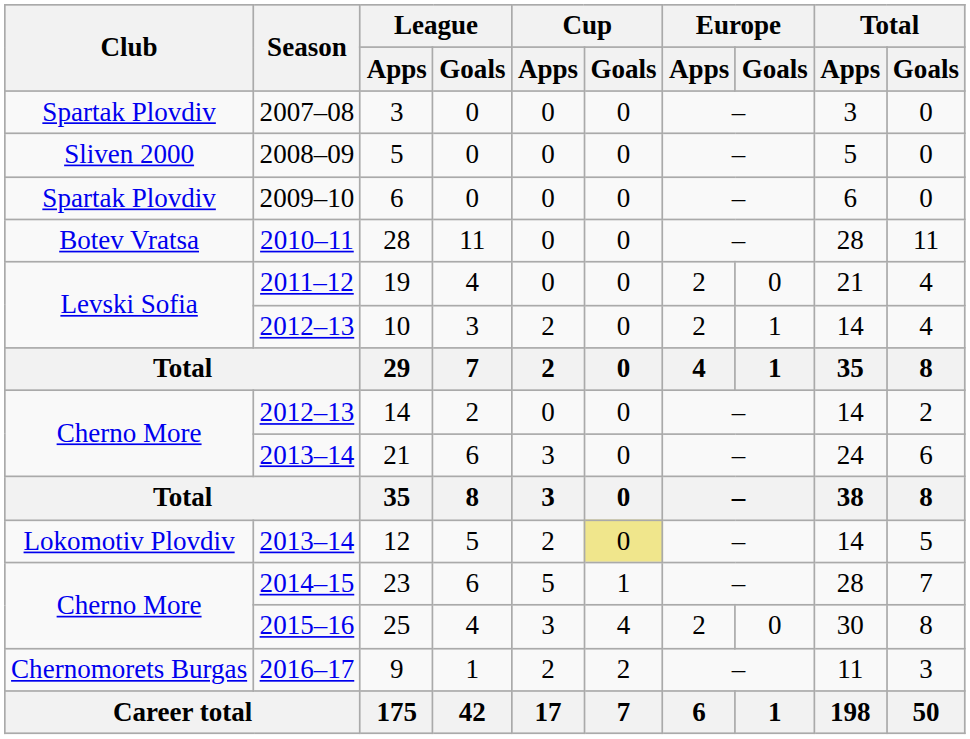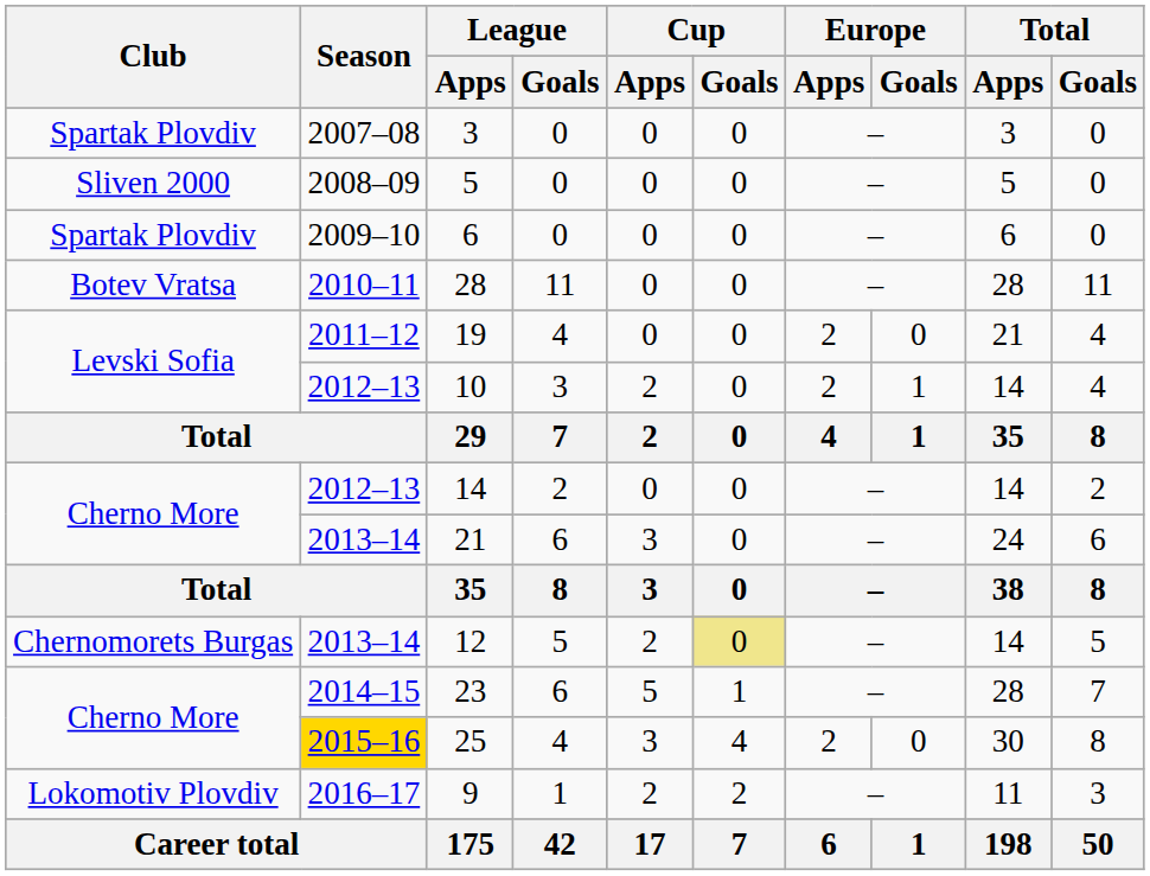 <table class="wikitable" style="text-align: center;">
 <tr>
 <th rowspan="2">Club</th>
 <th rowspan="2">Season</th>
 <th colspan="2">League</th>
 <th colspan="2">Cup</th>
 <th colspan="2">Europe</th>
 <th colspan="2">Total</th>
 </tr>
 <tr>
 <th>Apps</th>
 <th>Goals</th>
 <th>Apps</th>
 <th>Goals</th>
 <th>Apps</th>
 <th>Goals</th>
 <th>Apps</th>
 <th>Goals</th>
 </tr>
 <tr>
 <td><a href='#'>Spartak Plovdiv</a></td>
 <td>2007–08</td>
 <td>3</td>
 <td>0</td>
 <td>0</td>
 <td>0</td>
 <td colspan="2">–</td>
 <td>3</td>
 <td>0</td>
 </tr>
 <tr>
 <td><a href='#'>Sliven 2000</a></td>
 <td>2008–09</td>
 <td>5</td>
 <td>0</td>
 <td>0</td>
 <td>0</td>
 <td colspan="2">–</td>
 <td>5</td>
 <td>0</td>
 </tr>
 <tr>
 <td><a href='#'>Spartak Plovdiv</a></td>
 <td>2009–10</td>
 <td>6</td>
 <td>0</td>
 <td>0</td>
 <td>0</td>
 <td colspan="2">–</td>
 <td>6</td>
 <td>0</td>
 </tr>
 <tr>
 <td><a href='#'>Botev Vratsa</a></td>
 <td><a href='#'>2010–11</a></td>
 <td>28</td>
 <td>11</td>
 <td>0</td>
 <td>0</td>
 <td colspan="2">–</td>
 <td>28</td>
 <td>11</td>
 </tr>
 <tr>
 <td rowspan="2"><a href='#'>Levski Sofia</a></td>
 <td><a href='#'>2011–12</a></td>
 <td>19</td>
 <td>4</td>
 <td>0</td>
 <td>0</td>
 <td>2</td>
 <td>0</td>
 <td>21</td>
 <td>4</td>
 </tr>
 <tr>
 <td><a href='#'>2012–13</a></td>
 <td>10</td>
 <td>3</td>
 <td>2</td>
 <td>0</td>
 <td>2</td>
 <td>1</td>
 <td>14</td>
 <td>4</td>
 </tr>
 <tr>
 <th colspan="2">Total</th>
 <th>29</th>
 <th>7</th>
 <th>2</th>
 <th>0</th>
 <th>4</th>
 <th>1</th>
 <th>35</th>
 <th>8</th>
 </tr>
 <tr>
 <td rowspan="2"><a href='#'>Cherno More</a></td>
 <td><a href='#'>2012–13</a></td>
 <td>14</td>
 <td>2</td>
 <td>0</td>
 <td>0</td>
 <td colspan="2">–</td>
 <td>14</td>
 <td>2</td>
 </tr>
 <tr>
 <td><a href='#'>2013–14</a></td>
 <td>21</td>
 <td>6</td>
 <td>3</td>
 <td>0</td>
 <td colspan="2">–</td>
 <td>24</td>
 <td>6</td>
 </tr>
 <tr>
 <th colspan="2">Total</th>
 <th>35</th>
 <th>8</th>
 <th>3</th>
 <th>0</th>
 <th colspan="2">–</th>
 <th>38</th>
 <th>8</th>
 </tr>
 <tr>
-<td><a href='#'>Lokomotiv Plovdiv</a></td>
+<td><a href='#'>Chernomorets Burgas</a></td>
 <td><a href='#'>2013–14</a></td>
 <td>12</td>
 <td>5</td>
 <td>2</td>
 <td style="background: khaki;">0</td>
 <td colspan="2">–</td>
 <td>14</td>
 <td>5</td>
 </tr>
 <tr>
 <td rowspan="2"><a href='#'>Cherno More</a></td>
 <td><a href='#'>2014–15</a></td>
 <td>23</td>
 <td>6</td>
 <td>5</td>
 <td>1</td>
 <td colspan="2">–</td>
 <td>28</td>
 <td>7</td>
 </tr>
 <tr>
-<td><a href='#'>2015–16</a></td>
+<td style="background: gold;"><a href='#'>2015–16</a></td>
 <td>25</td>
 <td>4</td>
 <td>3</td>
 <td>4</td>
 <td>2</td>
 <td>0</td>
 <td>30</td>
 <td>8</td>
 </tr>
 <tr>
-<td><a href='#'>Chernomorets Burgas</a></td>
+<td><a href='#'>Lokomotiv Plovdiv</a></td>
 <td><a href='#'>2016–17</a></td>
 <td>9</td>
 <td>1</td>
 <td>2</td>
 <td>2</td>
 <td colspan="2">–</td>
 <td>11</td>
 <td>3</td>
 </tr>
 <tr>
 <th colspan="2">Career total</th>
 <th>175</th>
 <th>42</th>
 <th>17</th>
 <th>7</th>
 <th>6</th>
 <th>1</th>
 <th>198</th>
 <th>50</th>
 </tr>
 </table>
